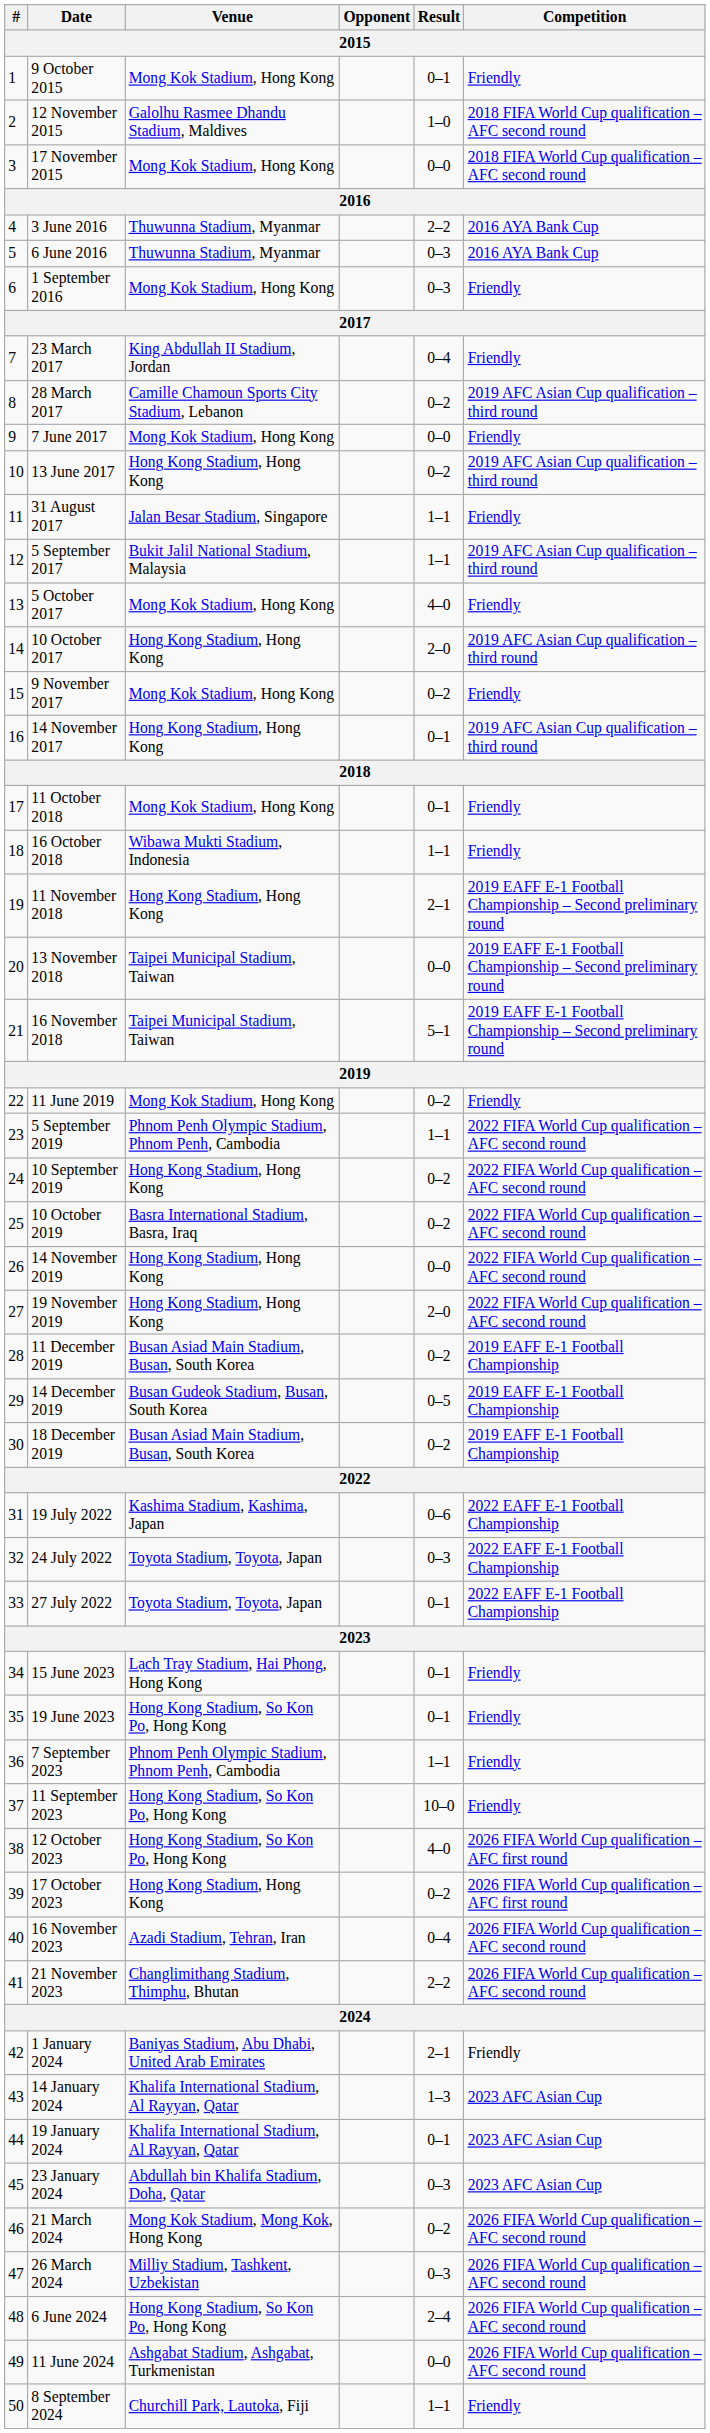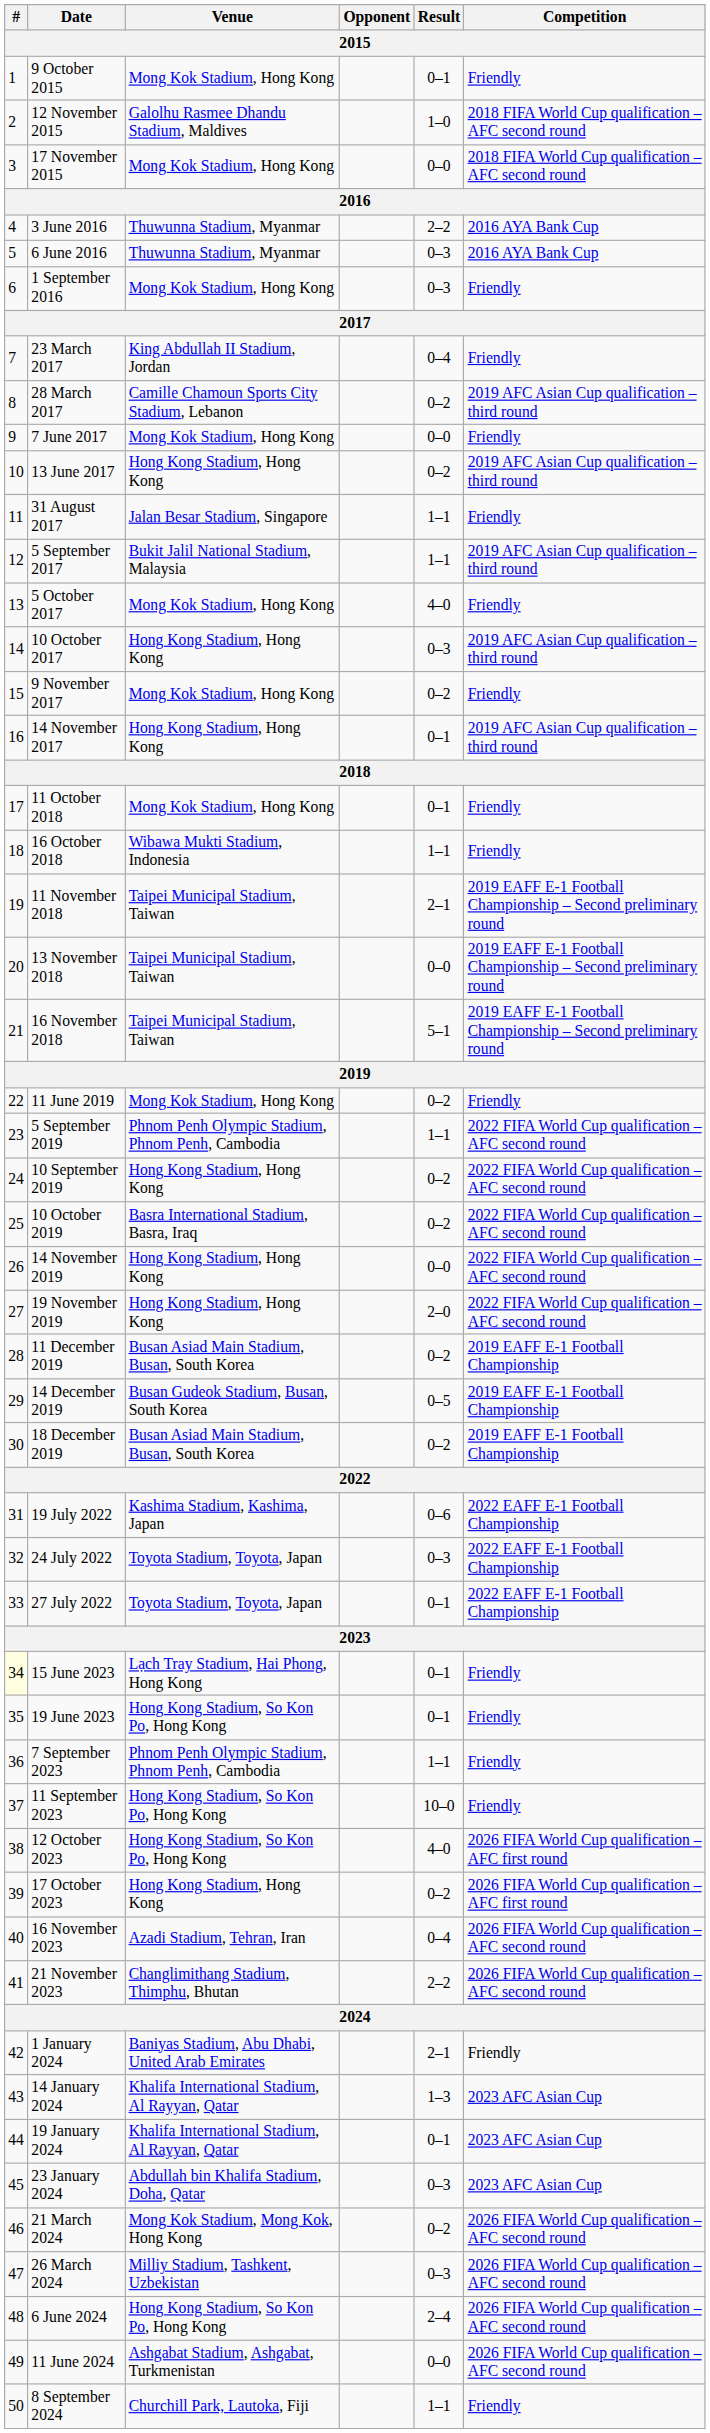 <table class="wikitable collapsible collapsed" style="font-size:85%; text-align: left;">
 <tr bgcolor="#CCCCCC" align="center">
 <th>#</th>
 <th>Date</th>
 <th>Venue</th>
 <th>Opponent</th>
 <th>Result</th>
 <th>Competition</th>
 </tr>
 <tr>
 <th colspan="6">2015</th>
 </tr>
 <tr>
 <td>1</td>
 <td>9 October 2015</td>
 <td><a href='#'>Mong Kok Stadium</a>, Hong Kong</td>
 <td></td>
 <td align=center>0–1</td>
 <td><a href='#'>Friendly</a></td>
 </tr>
 <tr>
 <td>2</td>
 <td>12 November 2015</td>
 <td><a href='#'>Galolhu Rasmee Dhandu Stadium</a>, Maldives</td>
 <td></td>
 <td align=center>1–0</td>
 <td><a href='#'>2018 FIFA World Cup qualification – AFC second round</a></td>
 </tr>
 <tr>
 <td>3</td>
 <td>17 November 2015</td>
 <td><a href='#'>Mong Kok Stadium</a>, Hong Kong</td>
 <td></td>
 <td align=center>0–0</td>
 <td><a href='#'>2018 FIFA World Cup qualification – AFC second round</a></td>
 </tr>
 <tr>
 <th colspan="6">2016</th>
 </tr>
 <tr>
 <td>4</td>
 <td>3 June 2016</td>
 <td><a href='#'>Thuwunna Stadium</a>, Myanmar</td>
 <td></td>
 <td align=center>2–2</td>
 <td><a href='#'>2016 AYA Bank Cup</a></td>
 </tr>
 <tr>
 <td>5</td>
 <td>6 June 2016</td>
 <td><a href='#'>Thuwunna Stadium</a>, Myanmar</td>
 <td></td>
 <td align=center>0–3</td>
 <td><a href='#'>2016 AYA Bank Cup</a></td>
 </tr>
 <tr>
 <td>6</td>
 <td>1 September 2016</td>
 <td><a href='#'>Mong Kok Stadium</a>, Hong Kong</td>
 <td></td>
 <td align=center>0–3</td>
 <td><a href='#'>Friendly</a></td>
 </tr>
 <tr>
 <th colspan="6">2017</th>
 </tr>
 <tr>
 <td>7</td>
 <td>23 March 2017</td>
 <td><a href='#'>King Abdullah II Stadium</a>, Jordan</td>
 <td></td>
 <td align=center>0–4</td>
 <td><a href='#'>Friendly</a></td>
 </tr>
 <tr>
 <td>8</td>
 <td>28 March 2017</td>
 <td><a href='#'>Camille Chamoun Sports City Stadium</a>, Lebanon</td>
 <td></td>
 <td align=center>0–2</td>
 <td><a href='#'>2019 AFC Asian Cup qualification – third round</a></td>
 </tr>
 <tr>
 <td>9</td>
 <td>7 June 2017</td>
 <td><a href='#'>Mong Kok Stadium</a>, Hong Kong</td>
 <td></td>
 <td align=center>0–0</td>
 <td><a href='#'>Friendly</a></td>
 </tr>
 <tr>
 <td>10</td>
 <td>13 June 2017</td>
 <td><a href='#'>Hong Kong Stadium</a>, Hong Kong</td>
 <td></td>
 <td align=center>0–2</td>
 <td><a href='#'>2019 AFC Asian Cup qualification – third round</a></td>
 </tr>
 <tr>
 <td>11</td>
 <td>31 August 2017</td>
 <td><a href='#'>Jalan Besar Stadium</a>, Singapore</td>
 <td></td>
 <td align=center>1–1</td>
 <td><a href='#'>Friendly</a></td>
 </tr>
 <tr>
 <td>12</td>
 <td>5 September 2017</td>
 <td><a href='#'>Bukit Jalil National Stadium</a>, Malaysia</td>
 <td></td>
 <td align=center>1–1</td>
 <td><a href='#'>2019 AFC Asian Cup qualification – third round</a></td>
 </tr>
 <tr>
 <td>13</td>
 <td>5 October 2017</td>
 <td><a href='#'>Mong Kok Stadium</a>, Hong Kong</td>
 <td></td>
 <td align=center>4–0</td>
 <td><a href='#'>Friendly</a></td>
 </tr>
 <tr>
 <td>14</td>
 <td>10 October 2017</td>
 <td><a href='#'>Hong Kong Stadium</a>, Hong Kong</td>
 <td></td>
-<td align=center>2–0</td>
+<td align=center>0–3</td>
 <td><a href='#'>2019 AFC Asian Cup qualification – third round</a></td>
 </tr>
 <tr>
 <td>15</td>
 <td>9 November 2017</td>
 <td><a href='#'>Mong Kok Stadium</a>, Hong Kong</td>
 <td></td>
 <td align=center>0–2</td>
 <td><a href='#'>Friendly</a></td>
 </tr>
 <tr>
 <td>16</td>
 <td>14 November 2017</td>
 <td><a href='#'>Hong Kong Stadium</a>, Hong Kong</td>
 <td></td>
 <td align=center>0–1</td>
 <td><a href='#'>2019 AFC Asian Cup qualification – third round</a></td>
 </tr>
 <tr>
 <th colspan="6">2018</th>
 </tr>
 <tr>
 <td>17</td>
 <td>11 October 2018</td>
 <td><a href='#'>Mong Kok Stadium</a>, Hong Kong</td>
 <td></td>
 <td align=center>0–1</td>
 <td><a href='#'>Friendly</a></td>
 </tr>
 <tr>
 <td>18</td>
 <td>16 October 2018</td>
 <td><a href='#'>Wibawa Mukti Stadium</a>, Indonesia</td>
 <td></td>
 <td align=center>1–1</td>
 <td><a href='#'>Friendly</a></td>
 </tr>
 <tr>
 <td>19</td>
 <td>11 November 2018</td>
-<td><a href='#'>Hong Kong Stadium</a>, Hong Kong</td>
+<td><a href='#'>Taipei Municipal Stadium</a>, Taiwan</td>
 <td></td>
 <td align=center>2–1</td>
 <td><a href='#'>2019 EAFF E-1 Football Championship – Second preliminary round</a></td>
 </tr>
 <tr>
 <td>20</td>
 <td>13 November 2018</td>
 <td><a href='#'>Taipei Municipal Stadium</a>, Taiwan</td>
 <td></td>
 <td align=center>0–0</td>
 <td><a href='#'>2019 EAFF E-1 Football Championship – Second preliminary round</a></td>
 </tr>
 <tr>
 <td>21</td>
 <td>16 November 2018</td>
 <td><a href='#'>Taipei Municipal Stadium</a>, Taiwan</td>
 <td></td>
 <td align=center>5–1</td>
 <td><a href='#'>2019 EAFF E-1 Football Championship – Second preliminary round</a></td>
 </tr>
 <tr>
 <th colspan="6">2019</th>
 </tr>
 <tr>
 <td>22</td>
 <td>11 June 2019</td>
 <td><a href='#'>Mong Kok Stadium</a>, Hong Kong</td>
 <td></td>
 <td align=center>0–2</td>
 <td><a href='#'>Friendly</a></td>
 </tr>
 <tr>
 <td>23</td>
 <td>5 September 2019</td>
 <td><a href='#'>Phnom Penh Olympic Stadium</a>, <a href='#'>Phnom Penh</a>, Cambodia</td>
 <td></td>
 <td align=center>1–1</td>
 <td><a href='#'>2022 FIFA World Cup qualification – AFC second round</a></td>
 </tr>
 <tr>
 <td>24</td>
 <td>10 September 2019</td>
 <td><a href='#'>Hong Kong Stadium</a>, Hong Kong</td>
 <td></td>
 <td align=center>0–2</td>
 <td><a href='#'>2022 FIFA World Cup qualification – AFC second round</a></td>
 </tr>
 <tr>
 <td>25</td>
 <td>10 October 2019</td>
 <td><a href='#'>Basra International Stadium</a>, Basra, Iraq</td>
 <td></td>
 <td align=center>0–2</td>
 <td><a href='#'>2022 FIFA World Cup qualification – AFC second round</a></td>
 </tr>
 <tr>
 <td>26</td>
 <td>14 November 2019</td>
 <td><a href='#'>Hong Kong Stadium</a>, Hong Kong</td>
 <td></td>
 <td align=center>0–0</td>
 <td><a href='#'>2022 FIFA World Cup qualification – AFC second round</a></td>
 </tr>
 <tr>
 <td>27</td>
 <td>19 November 2019</td>
 <td><a href='#'>Hong Kong Stadium</a>, Hong Kong</td>
 <td></td>
 <td align=center>2–0</td>
 <td><a href='#'>2022 FIFA World Cup qualification – AFC second round</a></td>
 </tr>
 <tr>
 <td>28</td>
 <td>11 December 2019</td>
 <td><a href='#'>Busan Asiad Main Stadium</a>, <a href='#'>Busan</a>, South Korea</td>
 <td></td>
 <td align=center>0–2</td>
 <td><a href='#'>2019 EAFF E-1 Football Championship</a></td>
 </tr>
 <tr>
 <td>29</td>
 <td>14 December 2019</td>
 <td><a href='#'>Busan Gudeok Stadium</a>, <a href='#'>Busan</a>, South Korea</td>
 <td></td>
 <td align=center>0–5</td>
 <td><a href='#'>2019 EAFF E-1 Football Championship</a></td>
 </tr>
 <tr>
 <td>30</td>
 <td>18 December 2019</td>
 <td><a href='#'>Busan Asiad Main Stadium</a>, <a href='#'>Busan</a>, South Korea</td>
 <td></td>
 <td align=center>0–2</td>
 <td><a href='#'>2019 EAFF E-1 Football Championship</a></td>
 </tr>
 <tr>
 <th colspan="6">2022</th>
 </tr>
 <tr>
 <td>31</td>
 <td>19 July 2022</td>
 <td><a href='#'>Kashima Stadium</a>, <a href='#'>Kashima</a>, Japan</td>
 <td></td>
 <td align=center>0–6</td>
 <td><a href='#'>2022 EAFF E-1 Football Championship</a></td>
 </tr>
 <tr>
 <td>32</td>
 <td>24 July 2022</td>
 <td><a href='#'>Toyota Stadium</a>, <a href='#'>Toyota</a>, Japan</td>
 <td></td>
 <td align=center>0–3</td>
 <td><a href='#'>2022 EAFF E-1 Football Championship</a></td>
 </tr>
 <tr>
 <td>33</td>
 <td>27 July 2022</td>
 <td><a href='#'>Toyota Stadium</a>, <a href='#'>Toyota</a>, Japan</td>
 <td></td>
 <td align=center>0–1</td>
 <td><a href='#'>2022 EAFF E-1 Football Championship</a></td>
 </tr>
 <tr>
 <th colspan="6">2023</th>
 </tr>
 <tr>
-<td>34</td>
+<td style="background: lightyellow;">34</td>
 <td>15 June 2023</td>
 <td><a href='#'>Lạch Tray Stadium</a>, <a href='#'>Hai Phong</a>, Hong Kong</td>
 <td></td>
 <td align=center>0–1</td>
 <td><a href='#'>Friendly</a></td>
 </tr>
 <tr>
 <td>35</td>
 <td>19 June 2023</td>
 <td><a href='#'>Hong Kong Stadium</a>, <a href='#'>So Kon Po</a>, Hong Kong</td>
 <td></td>
 <td align=center>0–1</td>
 <td><a href='#'>Friendly</a></td>
 </tr>
 <tr>
 <td>36</td>
 <td>7 September 2023</td>
 <td><a href='#'>Phnom Penh Olympic Stadium</a>, <a href='#'>Phnom Penh</a>, Cambodia</td>
 <td></td>
 <td align=center>1–1</td>
 <td><a href='#'>Friendly</a></td>
 </tr>
 <tr>
 <td>37</td>
 <td>11 September 2023</td>
 <td><a href='#'>Hong Kong Stadium</a>, <a href='#'>So Kon Po</a>, Hong Kong</td>
 <td></td>
 <td align=center>10–0</td>
 <td><a href='#'>Friendly</a></td>
 </tr>
 <tr>
 <td>38</td>
 <td>12 October 2023</td>
 <td><a href='#'>Hong Kong Stadium</a>, <a href='#'>So Kon Po</a>, Hong Kong</td>
 <td></td>
 <td align=center>4–0</td>
 <td><a href='#'>2026 FIFA World Cup qualification – AFC first round</a></td>
 </tr>
 <tr>
 <td>39</td>
 <td>17 October 2023</td>
 <td><a href='#'>Hong Kong Stadium</a>, Hong Kong</td>
 <td></td>
 <td align=center>0–2</td>
 <td><a href='#'>2026 FIFA World Cup qualification – AFC first round</a></td>
 </tr>
 <tr>
 <td>40</td>
 <td>16 November 2023</td>
 <td><a href='#'>Azadi Stadium</a>, <a href='#'>Tehran</a>, Iran</td>
 <td></td>
 <td align=center>0–4</td>
 <td><a href='#'>2026 FIFA World Cup qualification – AFC second round</a></td>
 </tr>
 <tr>
 <td>41</td>
 <td>21 November 2023</td>
 <td><a href='#'>Changlimithang Stadium</a>, <a href='#'>Thimphu</a>, Bhutan</td>
 <td></td>
 <td align=center>2–2</td>
 <td><a href='#'>2026 FIFA World Cup qualification – AFC second round</a></td>
 </tr>
 <tr>
 <th colspan="6">2024</th>
 </tr>
 <tr>
 <td>42</td>
 <td>1 January 2024</td>
 <td><a href='#'>Baniyas Stadium</a>, <a href='#'>Abu Dhabi</a>, <a href='#'>United Arab Emirates</a></td>
 <td></td>
 <td align=center>2–1</td>
 <td>Friendly</td>
 </tr>
 <tr>
 <td>43</td>
 <td>14 January 2024</td>
 <td><a href='#'>Khalifa International Stadium</a>, <a href='#'>Al Rayyan</a>, <a href='#'>Qatar</a></td>
 <td></td>
 <td align="center">1–3</td>
 <td><a href='#'>2023 AFC Asian Cup</a></td>
 </tr>
 <tr>
 <td>44</td>
 <td>19 January 2024</td>
 <td><a href='#'>Khalifa International Stadium</a>, <a href='#'>Al Rayyan</a>, <a href='#'>Qatar</a></td>
 <td></td>
 <td align="center">0–1</td>
 <td><a href='#'>2023 AFC Asian Cup</a></td>
 </tr>
 <tr>
 <td>45</td>
 <td>23 January 2024</td>
 <td><a href='#'>Abdullah bin Khalifa Stadium</a>, <a href='#'>Doha</a>, <a href='#'>Qatar</a></td>
 <td></td>
 <td align="center">0–3</td>
 <td><a href='#'>2023 AFC Asian Cup</a></td>
 </tr>
 <tr>
 <td>46</td>
 <td>21 March 2024</td>
 <td><a href='#'>Mong Kok Stadium</a>, <a href='#'>Mong Kok</a>, Hong Kong</td>
 <td></td>
 <td align=center>0–2</td>
 <td><a href='#'>2026 FIFA World Cup qualification – AFC second round</a></td>
 </tr>
 <tr>
 <td>47</td>
 <td>26 March 2024</td>
 <td><a href='#'>Milliy Stadium</a>, <a href='#'>Tashkent</a>, <a href='#'>Uzbekistan</a></td>
 <td></td>
 <td align=center>0–3</td>
 <td><a href='#'>2026 FIFA World Cup qualification – AFC second round</a></td>
 </tr>
 <tr>
 <td>48</td>
 <td>6 June 2024</td>
 <td><a href='#'>Hong Kong Stadium</a>, <a href='#'>So Kon Po</a>, Hong Kong</td>
 <td></td>
 <td align=center>2–4</td>
 <td><a href='#'>2026 FIFA World Cup qualification – AFC second round</a></td>
 </tr>
 <tr>
 <td>49</td>
 <td>11 June 2024</td>
 <td><a href='#'>Ashgabat Stadium</a>, <a href='#'>Ashgabat</a>, Turkmenistan</td>
 <td></td>
 <td align=center>0–0</td>
 <td><a href='#'>2026 FIFA World Cup qualification – AFC second round</a></td>
 </tr>
 <tr>
 <td>50</td>
 <td>8 September 2024</td>
 <td><a href='#'>Churchill Park, Lautoka</a>, Fiji</td>
 <td></td>
 <td align=center>1–1</td>
 <td><a href='#'>Friendly</a></td>
 </tr>
 <tr>
 </tr>
 </table>
